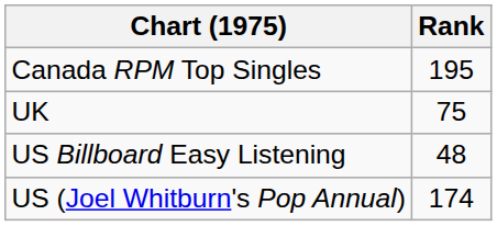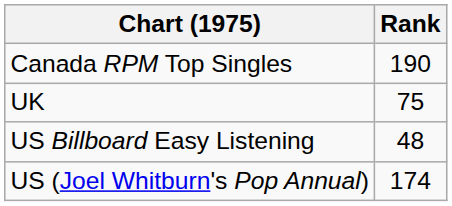 <table class="wikitable sortable">
 <tr>
 <th align="left">Chart (1975)</th>
 <th style="text-align:center;">Rank</th>
 </tr>
 <tr>
 <td>Canada <em>RPM</em> Top Singles </td>
-<td style="text-align:center;">195</td>
+<td style="text-align:center;">190</td>
 </tr>
 <tr>
 <td>UK </td>
 <td style="text-align:center;">75</td>
 </tr>
 <tr>
 <td>US <em>Billboard</em> Easy Listening</td>
 <td style="text-align:center;">48</td>
 </tr>
 <tr>
 <td>US (<a href='#'>Joel Whitburn</a>'s <em>Pop Annual</em>)</td>
 <td style="text-align:center;">174</td>
 </tr>
 </table>
